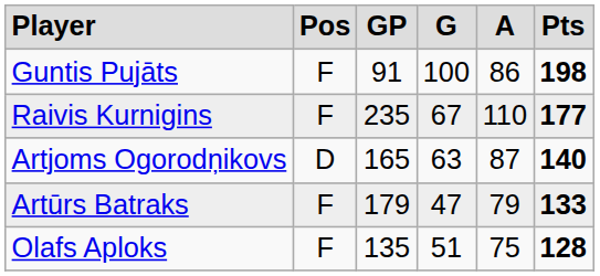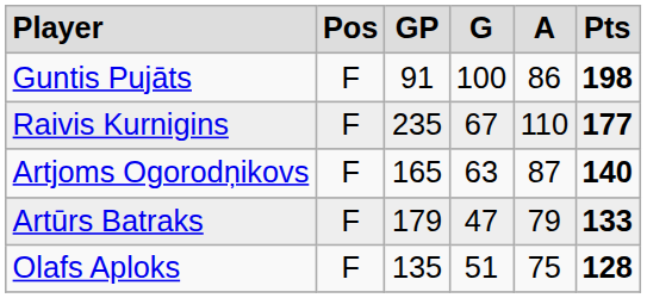 <table class="wikitable">
 <tr align="center" style="font-weight:bold; background-color:#dddddd;">
 <td align="left">Player</td>
 <td>Pos</td>
 <td>GP</td>
 <td>G</td>
 <td>A</td>
 <td>Pts</td>
 </tr>
 <tr align="center">
 <td align="left"><a href='#'>Guntis Pujāts</a></td>
 <td>F</td>
 <td>91</td>
 <td>100</td>
 <td>86</td>
 <td><strong>198</strong></td>
 </tr>
 <tr align="center" bgcolor="#eeeeee">
 <td align="left"><a href='#'>Raivis Kurnigins</a></td>
 <td>F</td>
 <td>235</td>
 <td>67</td>
 <td>110</td>
 <td><strong>177</strong></td>
 </tr>
 <tr align="center">
 <td align="left"><a href='#'>Artjoms Ogorodņikovs</a></td>
-<td>D</td>
+<td>F</td>
 <td>165</td>
 <td>63</td>
 <td>87</td>
 <td><strong>140</strong></td>
 </tr>
 <tr align="center" bgcolor="#eeeeee">
 <td align="left"><a href='#'>Artūrs Batraks</a></td>
 <td>F</td>
 <td>179</td>
 <td>47</td>
 <td>79</td>
 <td><strong>133</strong></td>
 </tr>
 <tr align="center">
 <td align="left"><a href='#'>Olafs Aploks</a></td>
 <td>F</td>
 <td>135</td>
 <td>51</td>
 <td>75</td>
 <td><strong>128</strong></td>
 </tr>
 </table>
